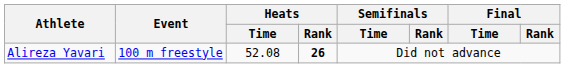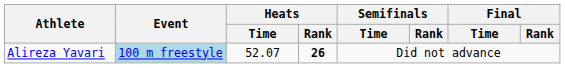 <table class="wikitable" width="90%" style="text-align:center; font-size:90%">
 <tr>
 <th rowspan="2" width="20%">Athlete</th>
 <th rowspan="2" width="20%">Event</th>
 <th colspan="2" width="20%">Heats</th>
 <th colspan="2" width="20%">Semifinals</th>
 <th colspan="2" width="20%">Final</th>
 </tr>
 <tr>
 <th width="13%">Time</th>
 <th>Rank</th>
 <th width="13%">Time</th>
 <th>Rank</th>
 <th width="13%">Time</th>
 <th>Rank</th>
 </tr>
 <tr>
 <td align="left"><a href='#'>Alireza Yavari</a></td>
-<td align="left"><a href='#'>100 m freestyle</a></td>
-<td>52.08</td>
+<td align="left" style="background: lightblue;"><a href='#'>100 m freestyle</a></td>
+<td>52.07</td>
 <td><strong>26</strong></td>
 <td colspan=4 align=center>Did not advance</td>
 </tr>
 </table>
